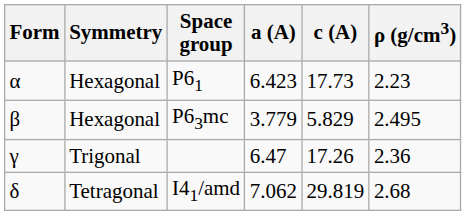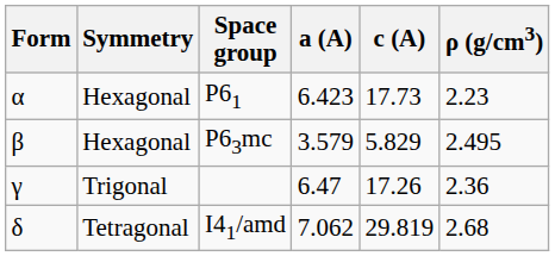 <table class="wikitable">
 <tr>
 <th>Form</th>
 <th>Symmetry</th>
 <th>Space<br>group</th>
 <th>a (A)</th>
 <th>c (A)</th>
 <th>ρ (g/cm<sup>3</sup>)</th>
 </tr>
 <tr>
 <td>α</td>
 <td>Hexagonal</td>
 <td>P6<sub>1</sub></td>
 <td>6.423</td>
 <td>17.73</td>
 <td>2.23</td>
 </tr>
 <tr>
 <td>β</td>
 <td>Hexagonal</td>
 <td>P6<sub>3</sub>mc</td>
-<td>3.779</td>
+<td>3.579</td>
 <td>5.829</td>
 <td>2.495</td>
 </tr>
 <tr>
 <td>γ</td>
 <td>Trigonal</td>
 <td></td>
 <td>6.47</td>
 <td>17.26</td>
 <td>2.36</td>
 </tr>
 <tr>
 <td>δ</td>
 <td>Tetragonal</td>
 <td>I4<sub>1</sub>/amd</td>
 <td>7.062</td>
 <td>29.819</td>
 <td>2.68</td>
 </tr>
 </table>
